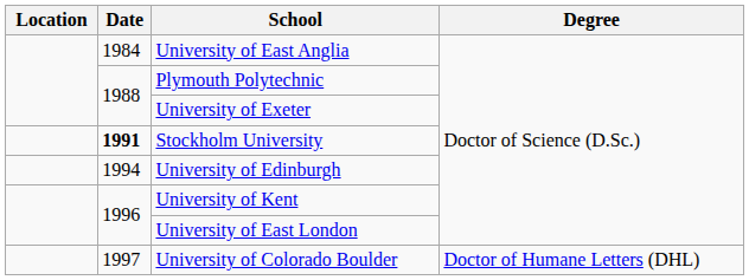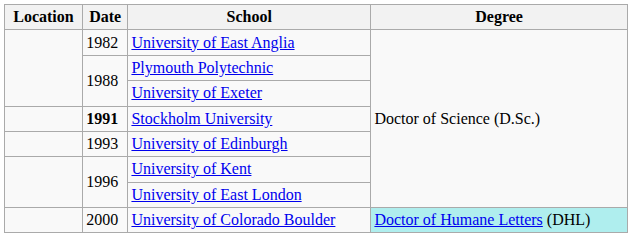 <table class="wikitable" width="100%">
 <tr>
 <th>Location</th>
 <th>Date</th>
 <th>School</th>
 <th>Degree</th>
 </tr>
 <tr>
 <td rowspan="3"></td>
-<td>1984</td>
+<td>1982</td>
 <td><a href='#'>University of East Anglia</a></td>
 <td rowspan="7">Doctor of Science (D.Sc.)</td>
 </tr>
 <tr>
 <td rowspan="2">1988</td>
 <td><a href='#'>Plymouth Polytechnic</a></td>
 </tr>
 <tr>
 <td><a href='#'>University of Exeter</a></td>
 </tr>
 <tr>
 <td></td>
 <td><strong>1991</strong></td>
 <td><a href='#'>Stockholm University</a></td>
 </tr>
 <tr>
 <td></td>
-<td>1994</td>
+<td>1993</td>
 <td><a href='#'>University of Edinburgh</a></td>
 </tr>
 <tr>
 <td rowspan="2"></td>
 <td rowspan="2">1996</td>
 <td><a href='#'>University of Kent</a></td>
 </tr>
 <tr>
 <td><a href='#'>University of East London</a></td>
 </tr>
 <tr>
 <td></td>
-<td>1997</td>
+<td>2000</td>
 <td><a href='#'>University of Colorado Boulder</a></td>
-<td><a href='#'>Doctor of Humane Letters</a> (DHL)</td>
+<td style="background: paleturquoise;"><a href='#'>Doctor of Humane Letters</a> (DHL)</td>
 </tr>
 </table>
